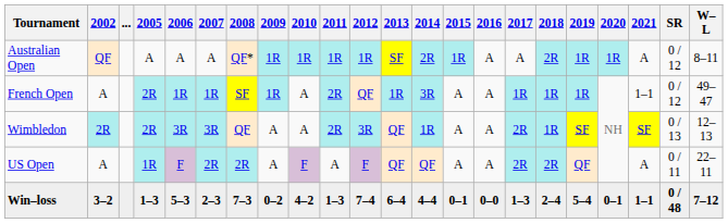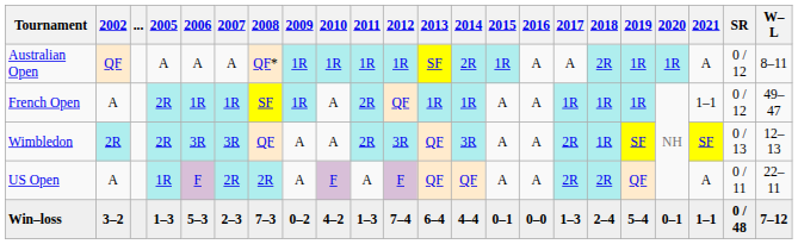 <table class="wikitable nowrap" style=text-align:center;font-size:95%>
 <tr>
 <th>Tournament</th>
 <th><a href='#'>2002</a></th>
 <th>...</th>
 <th><a href='#'>2005</a></th>
 <th><a href='#'>2006</a></th>
 <th><a href='#'>2007</a></th>
 <th><a href='#'>2008</a></th>
 <th><a href='#'>2009</a></th>
 <th><a href='#'>2010</a></th>
 <th><a href='#'>2011</a></th>
 <th><a href='#'>2012</a></th>
 <th><a href='#'>2013</a></th>
 <th><a href='#'>2014</a></th>
 <th><a href='#'>2015</a></th>
 <th><a href='#'>2016</a></th>
 <th><a href='#'>2017</a></th>
 <th><a href='#'>2018</a></th>
 <th><a href='#'>2019</a></th>
 <th><a href='#'>2020</a></th>
 <th><a href='#'>2021</a></th>
 <th>SR</th>
 <th>W–L</th>
 </tr>
 <tr>
 <td align="left"><a href='#'>Australian Open</a></td>
 <td bgcolor=ffebcd><a href='#'>QF</a></td>
 <td></td>
 <td>A</td>
 <td>A</td>
 <td>A</td>
 <td bgcolor=ffebcd><a href='#'>QF</a>*</td>
 <td bgcolor="afeeee"><a href='#'>1R</a></td>
 <td bgcolor="afeeee"><a href='#'>1R</a></td>
 <td bgcolor="afeeee"><a href='#'>1R</a></td>
 <td bgcolor="afeeee"><a href='#'>1R</a></td>
 <td bgcolor=yellow><a href='#'>SF</a></td>
 <td bgcolor="afeeee"><a href='#'>2R</a></td>
 <td bgcolor="afeeee"><a href='#'>1R</a></td>
 <td>A</td>
 <td>A</td>
 <td bgcolor="afeeee"><a href='#'>2R</a></td>
 <td bgcolor="afeeee"><a href='#'>1R</a></td>
 <td bgcolor="afeeee"><a href='#'>1R</a></td>
 <td>A</td>
 <td>0 / 12</td>
 <td>8–11</td>
 </tr>
 <tr>
 <td align="left"><a href='#'>French Open</a></td>
 <td>A</td>
 <td></td>
 <td bgcolor="afeeee"><a href='#'>2R</a></td>
 <td bgcolor="afeeee"><a href='#'>1R</a></td>
 <td bgcolor="afeeee"><a href='#'>1R</a></td>
 <td bgcolor=yellow><a href='#'>SF</a></td>
 <td bgcolor="afeeee"><a href='#'>1R</a></td>
 <td>A</td>
 <td bgcolor="afeeee"><a href='#'>2R</a></td>
 <td bgcolor=ffebcd><a href='#'>QF</a></td>
 <td bgcolor="afeeee"><a href='#'>1R</a></td>
-<td bgcolor="afeeee"><a href='#'>3R</a></td>
+<td bgcolor="afeeee"><a href='#'>1R</a></td>
 <td>A</td>
 <td>A</td>
 <td bgcolor="afeeee"><a href='#'>1R</a></td>
 <td bgcolor="afeeee"><a href='#'>1R</a></td>
 <td bgcolor="afeeee"><a href='#'>1R</a></td>
 <td rowspan="3" style="color:#767676">NH</td>
 <td>1–1</td>
 <td>0 / 12</td>
 <td>49–47</td>
 </tr>
 <tr>
 <td align="left"><a href='#'>Wimbledon</a></td>
 <td bgcolor="afeeee"><a href='#'>2R</a></td>
 <td></td>
 <td bgcolor="afeeee"><a href='#'>2R</a></td>
 <td bgcolor="afeeee"><a href='#'>3R</a></td>
 <td bgcolor="afeeee"><a href='#'>3R</a></td>
 <td bgcolor=ffebcd><a href='#'>QF</a></td>
 <td>A</td>
 <td>A</td>
 <td bgcolor="afeeee"><a href='#'>2R</a></td>
 <td bgcolor="afeeee"><a href='#'>3R</a></td>
 <td bgcolor=ffebcd><a href='#'>QF</a></td>
-<td bgcolor="afeeee"><a href='#'>1R</a></td>
+<td bgcolor="afeeee"><a href='#'>3R</a></td>
 <td>A</td>
 <td>A</td>
 <td bgcolor="afeeee"><a href='#'>2R</a></td>
 <td bgcolor="afeeee"><a href='#'>1R</a></td>
 <td bgcolor=yellow><a href='#'>SF</a></td>
 <td bgcolor=yellow><a href='#'>SF</a></td>
 <td>0 / 13</td>
 <td>12–13</td>
 </tr>
 <tr>
 <td align="left"><a href='#'>US Open</a></td>
 <td>A</td>
 <td></td>
 <td bgcolor="afeeee"><a href='#'>1R</a></td>
 <td bgcolor=thistle><a href='#'>F</a></td>
 <td bgcolor="afeeee"><a href='#'>2R</a></td>
 <td bgcolor="afeeee"><a href='#'>2R</a></td>
 <td>A</td>
 <td bgcolor=thistle><a href='#'>F</a></td>
 <td>A</td>
 <td bgcolor=thistle><a href='#'>F</a></td>
 <td bgcolor=ffebcd><a href='#'>QF</a></td>
 <td bgcolor=ffebcd><a href='#'>QF</a></td>
 <td>A</td>
 <td>A</td>
 <td bgcolor="afeeee"><a href='#'>2R</a></td>
 <td bgcolor="afeeee"><a href='#'>2R</a></td>
 <td bgcolor=ffebcd><a href='#'>QF</a></td>
 <td>A</td>
 <td>0 / 11</td>
 <td>22–11</td>
 </tr>
 <tr style="background:#efefef; font-weight:bold;">
 <td style="text-align:left">Win–loss</td>
 <td>3–2</td>
 <td></td>
 <td>1–3</td>
 <td>5–3</td>
 <td>2–3</td>
 <td>7–3</td>
 <td>0–2</td>
 <td>4–2</td>
 <td>1–3</td>
 <td>7–4</td>
 <td>6–4</td>
 <td>4–4</td>
 <td>0–1</td>
 <td>0–0</td>
 <td>1–3</td>
 <td>2–4</td>
 <td>5–4</td>
 <td>0–1</td>
 <td>1–1</td>
 <td>0 / 48</td>
 <td>7–12</td>
 </tr>
 </table>
